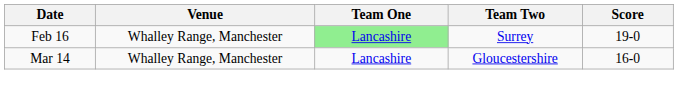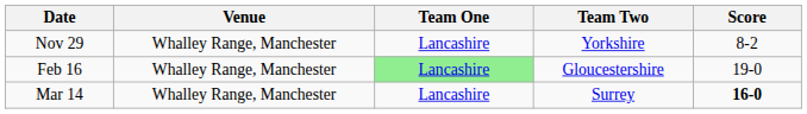 <table class="wikitable" style="text-align: center">
 <tr>
 <th width=100>Date</th>
 <th width=250>Venue</th>
 <th width=150>Team One</th>
 <th width=150>Team Two</th>
 <th width=100>Score</th>
 </tr>
 <tr>
+<td>Nov 29</td>
+<td>Whalley Range, Manchester</td>
+<td><a href='#'>Lancashire</a></td>
+<td><a href='#'>Yorkshire</a></td>
+<td>8-2</td>
+</tr>
+<tr>
 <td>Feb 16</td>
 <td>Whalley Range, Manchester</td>
 <td style="background: lightgreen;"><a href='#'>Lancashire</a></td>
-<td><a href='#'>Surrey</a></td>
+<td><a href='#'>Gloucestershire</a></td>
 <td>19-0</td>
 </tr>
 <tr>
 <td>Mar 14</td>
 <td>Whalley Range, Manchester</td>
 <td><a href='#'>Lancashire</a></td>
-<td><a href='#'>Gloucestershire</a></td>
-<td>16-0</td>
+<td><a href='#'>Surrey</a></td>
+<td><strong>16-0</strong></td>
 </tr>
 </table>
